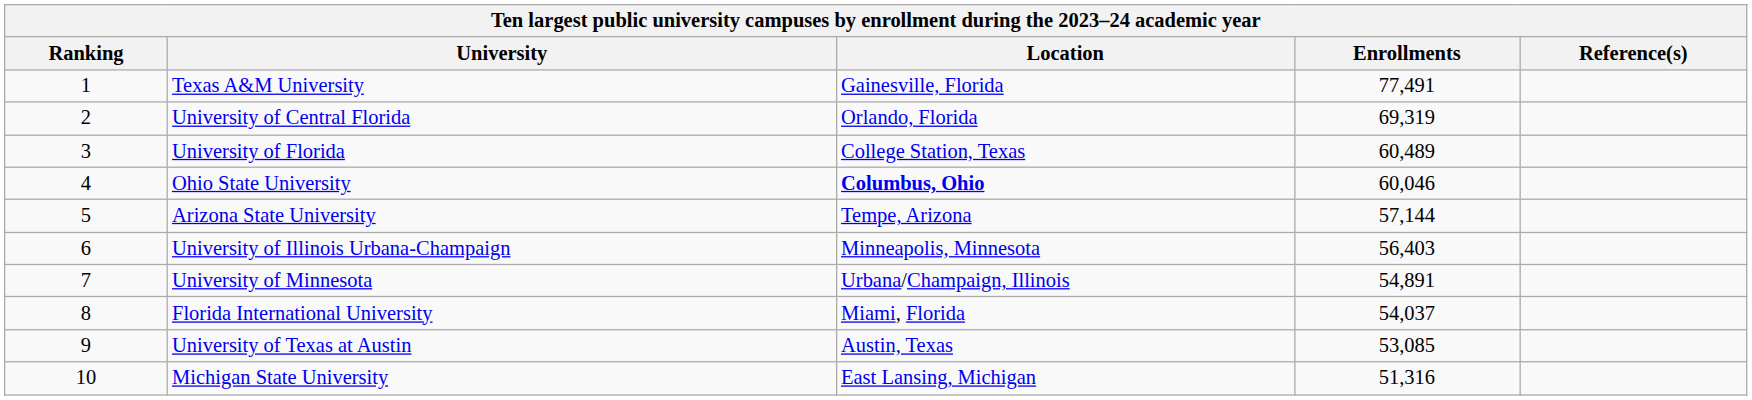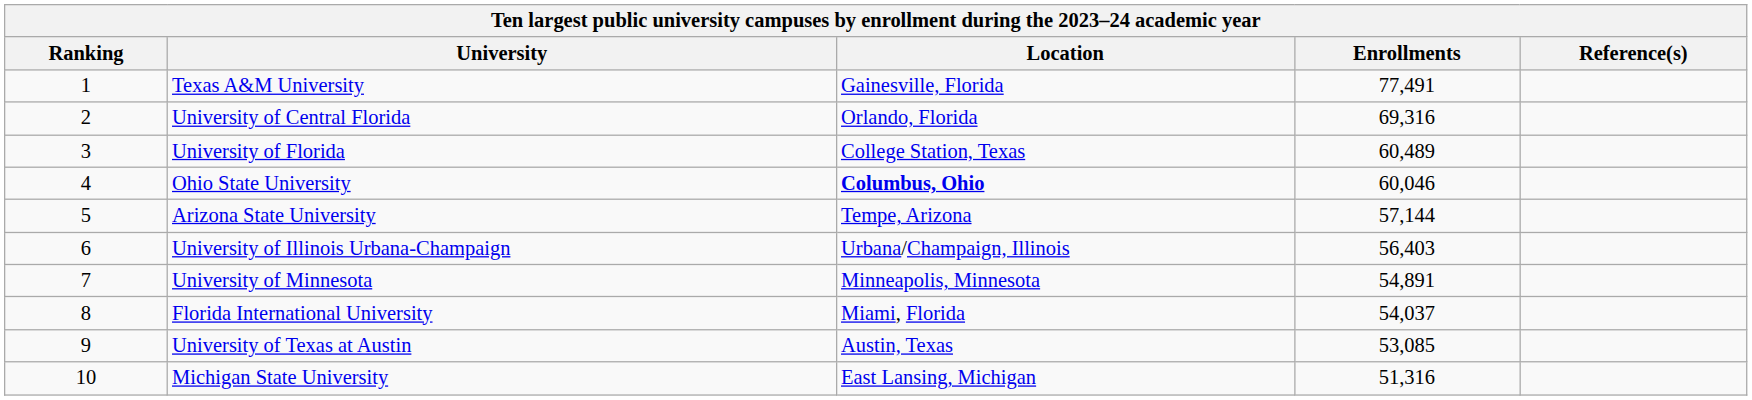 <table class="wikitable sortable" style="width:85%; width:86%">
 <tr valign="top">
 <th colspan="5"><strong>Ten largest public university campuses by enrollment during the 2023–24 academic year</strong></th>
 </tr>
 <tr valign="top">
 <th>Ranking</th>
 <th>University</th>
 <th>Location</th>
 <th>Enrollments</th>
 <th class="unsortable">Reference(s)</th>
 </tr>
 <tr valign="top">
 <td align="center">1</td>
 <td><a href='#'>Texas A&M University</a></td>
 <td><a href='#'>Gainesville, Florida</a></td>
 <td align="center">77,491</td>
 <td align="center"></td>
 </tr>
 <tr valign="top">
 <td align="center">2</td>
 <td><a href='#'>University of Central Florida</a></td>
 <td><a href='#'>Orlando, Florida</a></td>
-<td align="center">69,319</td>
+<td align="center">69,316</td>
 <td align="center"></td>
 </tr>
 <tr valign="top">
 <td align="center">3</td>
 <td><a href='#'>University of Florida</a></td>
 <td><a href='#'>College Station, Texas</a></td>
 <td align="center">60,489</td>
 <td align="center"></td>
 </tr>
 <tr valign="top">
 <td align="center">4</td>
 <td><a href='#'>Ohio State University</a></td>
 <td><strong><a href='#'>Columbus, Ohio</a></strong></td>
 <td align="center">60,046</td>
 <td align="center"></td>
 </tr>
 <tr valign="top">
 <td align="center">5</td>
 <td><a href='#'>Arizona State University</a></td>
 <td><a href='#'>Tempe, Arizona</a></td>
 <td align="center">57,144</td>
 <td align="center"></td>
 </tr>
 <tr valign="top">
 <td align="center">6</td>
 <td><a href='#'>University of Illinois Urbana-Champaign</a></td>
-<td><a href='#'>Minneapolis, Minnesota</a></td>
+<td><a href='#'>Urbana</a>/<a href='#'>Champaign, Illinois</a></td>
 <td align="center">56,403</td>
 <td align="center"></td>
 </tr>
 <tr valign="top">
 <td align="center">7</td>
 <td><a href='#'>University of Minnesota</a></td>
-<td><a href='#'>Urbana</a>/<a href='#'>Champaign, Illinois</a></td>
+<td><a href='#'>Minneapolis, Minnesota</a></td>
 <td align="center">54,891</td>
 <td align="center"></td>
 </tr>
 <tr valign="top">
 <td align="center">8</td>
 <td><a href='#'>Florida International University</a></td>
 <td><a href='#'>Miami</a>, <a href='#'>Florida</a></td>
 <td align="center">54,037</td>
 <td align="center"></td>
 </tr>
 <tr valign="top">
 <td align="center">9</td>
 <td><a href='#'>University of Texas at Austin</a></td>
 <td><a href='#'>Austin, Texas</a></td>
 <td align="center">53,085</td>
 <td align="center"></td>
 </tr>
 <tr valign="top">
 <td align="center">10</td>
 <td><a href='#'>Michigan State University</a></td>
 <td><a href='#'>East Lansing, Michigan</a></td>
 <td align="center">51,316</td>
 <td align="center"></td>
 </tr>
 </table>
